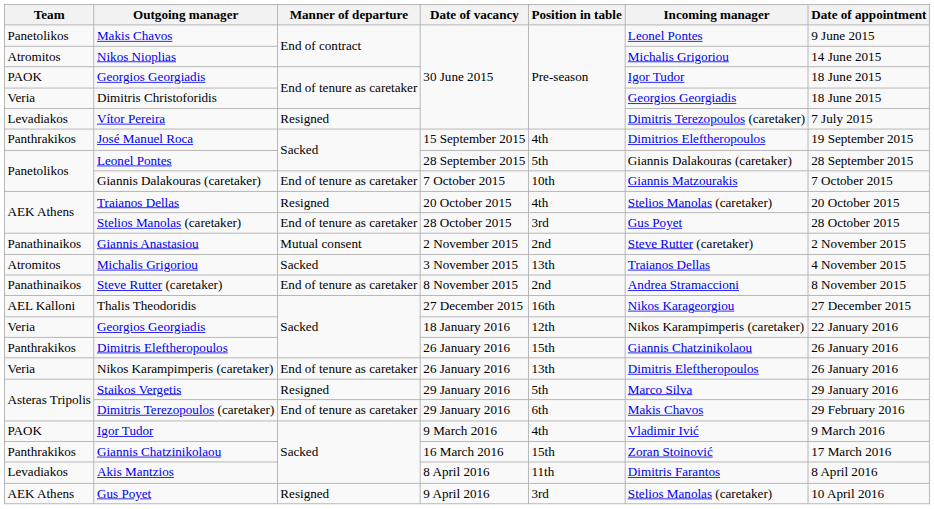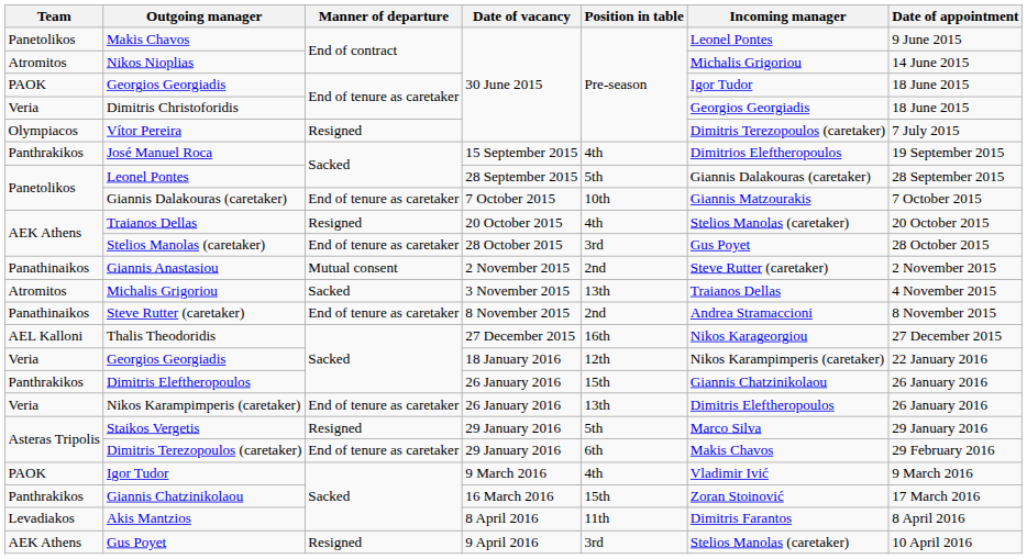 <table class="wikitable sortable" style="text-align: left;" style="font-size: 85%">
 <tr>
 <th>Team</th>
 <th>Outgoing manager</th>
 <th>Manner of departure</th>
 <th>Date of vacancy</th>
 <th>Position in table</th>
 <th>Incoming manager</th>
 <th>Date of appointment</th>
 </tr>
 <tr>
 <td>Panetolikos</td>
 <td> <a href='#'>Makis Chavos</a></td>
 <td rowspan="2">End of contract</td>
 <td rowspan="5">30 June 2015</td>
 <td rowspan="5">Pre-season</td>
 <td> <a href='#'>Leonel Pontes</a></td>
 <td>9 June 2015</td>
 </tr>
 <tr>
 <td>Atromitos</td>
 <td> <a href='#'>Nikos Nioplias</a></td>
 <td> <a href='#'>Michalis Grigoriou</a></td>
 <td>14 June 2015</td>
 </tr>
 <tr>
 <td>PAOK</td>
 <td> <a href='#'>Georgios Georgiadis</a></td>
 <td rowspan="2">End of tenure as caretaker</td>
 <td> <a href='#'>Igor Tudor</a></td>
 <td>18 June 2015</td>
 </tr>
 <tr>
 <td>Veria</td>
 <td> Dimitris Christoforidis</td>
 <td> <a href='#'>Georgios Georgiadis</a></td>
 <td>18 June 2015</td>
 </tr>
 <tr>
-<td>Levadiakos</td>
+<td>Olympiacos</td>
 <td> <a href='#'>Vítor Pereira</a></td>
 <td>Resigned</td>
 <td> <a href='#'>Dimitris Terezopoulos</a> (caretaker)</td>
 <td>7 July 2015</td>
 </tr>
 <tr>
 <td>Panthrakikos</td>
 <td> <a href='#'>José Manuel Roca</a></td>
 <td rowspan="2">Sacked</td>
 <td>15 September 2015</td>
 <td>4th</td>
 <td> <a href='#'>Dimitrios Eleftheropoulos</a></td>
 <td>19 September 2015</td>
 </tr>
 <tr>
 <td rowspan="2">Panetolikos</td>
 <td> <a href='#'>Leonel Pontes</a></td>
 <td>28 September 2015</td>
 <td>5th</td>
 <td> Giannis Dalakouras (caretaker)</td>
 <td>28 September 2015</td>
 </tr>
 <tr>
 <td> Giannis Dalakouras (caretaker)</td>
 <td>End of tenure as caretaker</td>
 <td>7 October 2015</td>
 <td>10th</td>
 <td> <a href='#'>Giannis Matzourakis</a></td>
 <td>7 October 2015</td>
 </tr>
 <tr>
 <td rowspan="2">AEK Athens</td>
 <td> <a href='#'>Traianos Dellas</a></td>
 <td>Resigned</td>
 <td>20 October 2015</td>
 <td>4th</td>
 <td> <a href='#'>Stelios Manolas</a> (caretaker)</td>
 <td>20 October 2015</td>
 </tr>
 <tr>
 <td> <a href='#'>Stelios Manolas</a> (caretaker)</td>
 <td>End of tenure as caretaker</td>
 <td>28 October 2015</td>
 <td>3rd</td>
 <td> <a href='#'>Gus Poyet</a></td>
 <td>28 October 2015</td>
 </tr>
 <tr>
 <td>Panathinaikos</td>
 <td> <a href='#'>Giannis Anastasiou</a></td>
 <td>Mutual consent</td>
 <td>2 November 2015</td>
 <td>2nd</td>
 <td> <a href='#'>Steve Rutter</a> (caretaker)</td>
 <td>2 November 2015</td>
 </tr>
 <tr>
 <td>Atromitos</td>
 <td> <a href='#'>Michalis Grigoriou</a></td>
 <td>Sacked</td>
 <td>3 November 2015</td>
 <td>13th</td>
 <td> <a href='#'>Traianos Dellas</a></td>
 <td>4 November 2015</td>
 </tr>
 <tr>
 <td>Panathinaikos</td>
 <td> <a href='#'>Steve Rutter</a> (caretaker)</td>
 <td>End of tenure as caretaker</td>
 <td>8 November 2015</td>
 <td>2nd</td>
 <td> <a href='#'>Andrea Stramaccioni</a></td>
 <td>8 November 2015</td>
 </tr>
 <tr>
 <td>AEL Kalloni</td>
 <td> Thalis Theodoridis</td>
 <td rowspan="3">Sacked</td>
 <td>27 December 2015</td>
 <td>16th</td>
 <td> <a href='#'>Nikos Karageorgiou</a></td>
 <td>27 December 2015</td>
 </tr>
 <tr>
 <td>Veria</td>
 <td> <a href='#'>Georgios Georgiadis</a></td>
 <td>18 January 2016</td>
 <td>12th</td>
 <td> Nikos Karampimperis (caretaker)</td>
 <td>22 January 2016</td>
 </tr>
 <tr>
 <td>Panthrakikos</td>
 <td> <a href='#'>Dimitris Eleftheropoulos</a></td>
 <td>26 January 2016</td>
 <td>15th</td>
 <td> <a href='#'>Giannis Chatzinikolaou</a></td>
 <td>26 January 2016</td>
 </tr>
 <tr>
 <td>Veria</td>
 <td> Nikos Karampimperis (caretaker)</td>
 <td>End of tenure as caretaker</td>
 <td>26 January 2016</td>
 <td>13th</td>
 <td> <a href='#'>Dimitris Eleftheropoulos</a></td>
 <td>26 January 2016</td>
 </tr>
 <tr>
 <td rowspan="2">Asteras Tripolis</td>
 <td> <a href='#'>Staikos Vergetis</a></td>
 <td>Resigned</td>
 <td>29 January 2016</td>
 <td>5th</td>
 <td> <a href='#'>Marco Silva</a></td>
 <td>29 January 2016</td>
 </tr>
 <tr>
 <td> <a href='#'>Dimitris Terezopoulos</a> (caretaker)</td>
 <td>End of tenure as caretaker</td>
 <td>29 January 2016</td>
 <td>6th</td>
 <td> <a href='#'>Makis Chavos</a></td>
 <td>29 February 2016</td>
 </tr>
 <tr>
 <td>PAOK</td>
 <td> <a href='#'>Igor Tudor</a></td>
 <td rowspan="3">Sacked</td>
 <td>9 March 2016</td>
 <td>4th</td>
 <td> <a href='#'>Vladimir Ivić</a></td>
 <td>9 March 2016</td>
 </tr>
 <tr>
 <td>Panthrakikos</td>
 <td> <a href='#'>Giannis Chatzinikolaou</a></td>
 <td>16 March 2016</td>
 <td>15th</td>
 <td> <a href='#'>Zoran Stoinović</a></td>
 <td>17 March 2016</td>
 </tr>
 <tr>
 <td>Levadiakos</td>
 <td> <a href='#'>Akis Mantzios</a></td>
 <td>8 April 2016</td>
 <td>11th</td>
 <td> <a href='#'>Dimitris Farantos</a></td>
 <td>8 April 2016</td>
 </tr>
 <tr>
 <td>AEK Athens</td>
 <td> <a href='#'>Gus Poyet</a></td>
 <td>Resigned</td>
 <td>9 April 2016</td>
 <td>3rd</td>
 <td> <a href='#'>Stelios Manolas</a> (caretaker)</td>
 <td>10 April 2016</td>
 </tr>
 </table>
